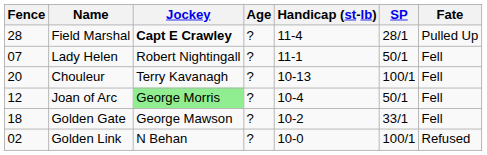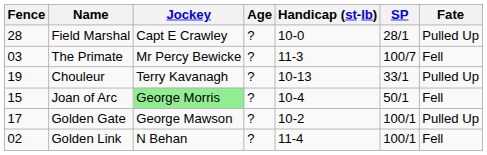 <table class="wikitable sortable">
 <tr>
 <th>Fence</th>
 <th>Name</th>
 <th><a href='#'>Jockey</a></th>
 <th>Age</th>
 <th>Handicap (<a href='#'>st</a>-<a href='#'>lb</a>)</th>
 <th><a href='#'>SP</a></th>
 <th>Fate</th>
 </tr>
 <tr>
 <td>28</td>
 <td>Field Marshal</td>
-<td><strong>Capt E Crawley</strong></td>
+<td>Capt E Crawley</td>
 <td>?</td>
-<td>11-4</td>
+<td>10-0</td>
 <td>28/1</td>
 <td>Pulled Up</td>
 </tr>
 <tr>
-<td>07</td>
-<td>Lady Helen</td>
-<td>Robert Nightingall</td>
+<td>03</td>
+<td>The Primate</td>
+<td>Mr Percy Bewicke</td>
 <td>?</td>
-<td>11-1</td>
-<td>50/1</td>
+<td>11-3</td>
+<td>100/7</td>
 <td>Fell</td>
 </tr>
 <tr>
-<td>20</td>
+<td>19</td>
 <td>Chouleur</td>
 <td>Terry Kavanagh</td>
 <td>?</td>
 <td>10-13</td>
-<td>100/1</td>
-<td>Fell</td>
+<td>33/1</td>
+<td>Pulled Up</td>
 </tr>
 <tr>
-<td>12</td>
+<td>15</td>
 <td>Joan of Arc</td>
 <td style="background: lightgreen;">George Morris</td>
 <td>?</td>
 <td>10-4</td>
 <td>50/1</td>
 <td>Fell</td>
 </tr>
 <tr>
-<td>18</td>
+<td>17</td>
 <td>Golden Gate</td>
 <td>George Mawson</td>
 <td>?</td>
 <td>10-2</td>
-<td>33/1</td>
-<td>Fell</td>
+<td>100/1</td>
+<td>Pulled Up</td>
 </tr>
 <tr>
 <td>02</td>
 <td>Golden Link</td>
 <td>N Behan</td>
 <td>?</td>
-<td>10-0</td>
+<td>11-4</td>
 <td>100/1</td>
-<td>Refused</td>
+<td>Fell</td>
 </tr>
 </table>
